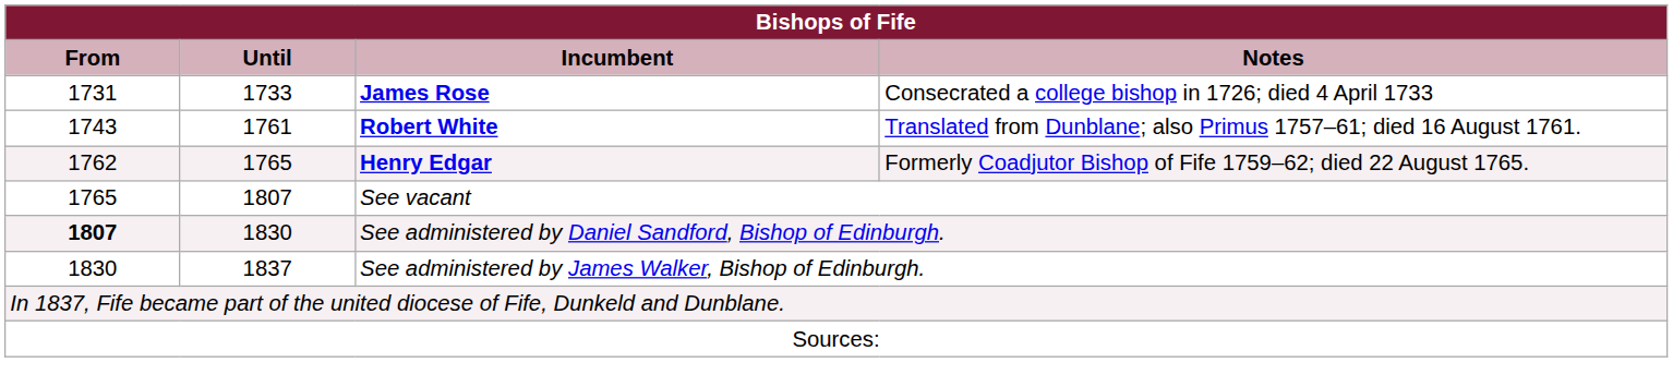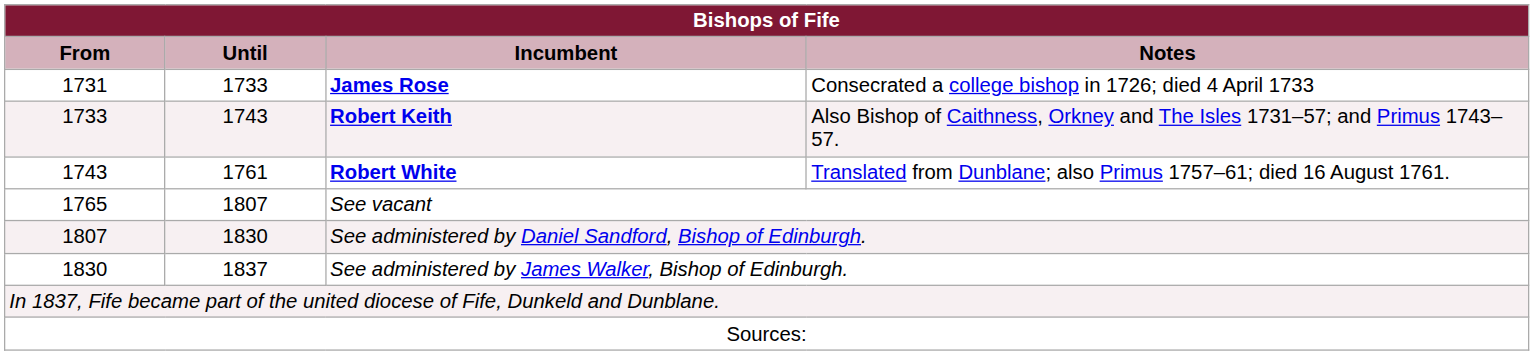 <table class="wikitable" style="width:95%;" border="1" cellpadding="2">
 <tr>
 <th colspan="4" style="background-color: #7F1734; color: white;">Bishops of Fife</th>
 </tr>
 <tr valign=center>
 <th style="background-color:#D4B1BB" width="10%">From</th>
 <th style="background-color:#D4B1BB" width="10%">Until</th>
 <th style="background-color:#D4B1BB" width="30%">Incumbent</th>
 <th style="background-color:#D4B1BB" width="45%">Notes</th>
 </tr>
 <tr valign=top bgcolor="white">
 <td align=center>1731</td>
 <td align=center>1733</td>
 <td><strong><a href='#'>James Rose</a></strong></td>
 <td>Consecrated a <a href='#'>college bishop</a> in 1726; died 4 April 1733</td>
 </tr>
+<tr valign=top bgcolor="#F7F0F2">
+<td align=center>1733</td>
+<td align=center>1743</td>
+<td><strong><a href='#'>Robert Keith</a></strong></td>
+<td>Also Bishop of <a href='#'>Caithness</a>, <a href='#'>Orkney</a> and <a href='#'>The Isles</a> 1731–57; and <a href='#'>Primus</a> 1743–57.</td>
+</tr>
 <tr valign=top bgcolor="white">
 <td align=center>1743</td>
 <td align=center>1761</td>
 <td><strong><a href='#'>Robert White</a></strong></td>
 <td><a href='#'>Translated</a> from <a href='#'>Dunblane</a>; also <a href='#'>Primus</a> 1757–61; died 16 August 1761.</td>
-</tr>
-<tr valign=top bgcolor="#F7F0F2">
-<td align=center>1762</td>
-<td align=center>1765</td>
-<td><strong><a href='#'>Henry Edgar</a></strong></td>
-<td>Formerly <a href='#'>Coadjutor Bishop</a> of Fife 1759–62; died 22 August 1765.</td>
 </tr>
 <tr valign=top bgcolor="white">
 <td align=center>1765</td>
 <td align=center>1807</td>
 <td colspan=2><em>See vacant</em></td>
 </tr>
 <tr valign=top bgcolor="#F7F0F2">
-<td align=center><strong>1807</strong></td>
+<td align=center>1807</td>
 <td align=center>1830</td>
 <td colspan=2><em>See administered by <a href='#'>Daniel Sandford</a>, <a href='#'>Bishop of Edinburgh</a>.</em></td>
 </tr>
 <tr valign=top bgcolor="white">
 <td align=center>1830</td>
 <td align=center>1837</td>
 <td colspan=2><em>See administered by <a href='#'>James Walker</a>, Bishop of Edinburgh.</em></td>
 </tr>
 <tr valign=top bgcolor="#F7F0F2">
 <td colspan=4><em>In 1837, Fife became part of the united diocese of Fife, Dunkeld and Dunblane.</em></td>
 </tr>
 <tr valign=top bgcolor="white">
 <td align=center colspan=4>Sources:</td>
 </tr>
 </table>
